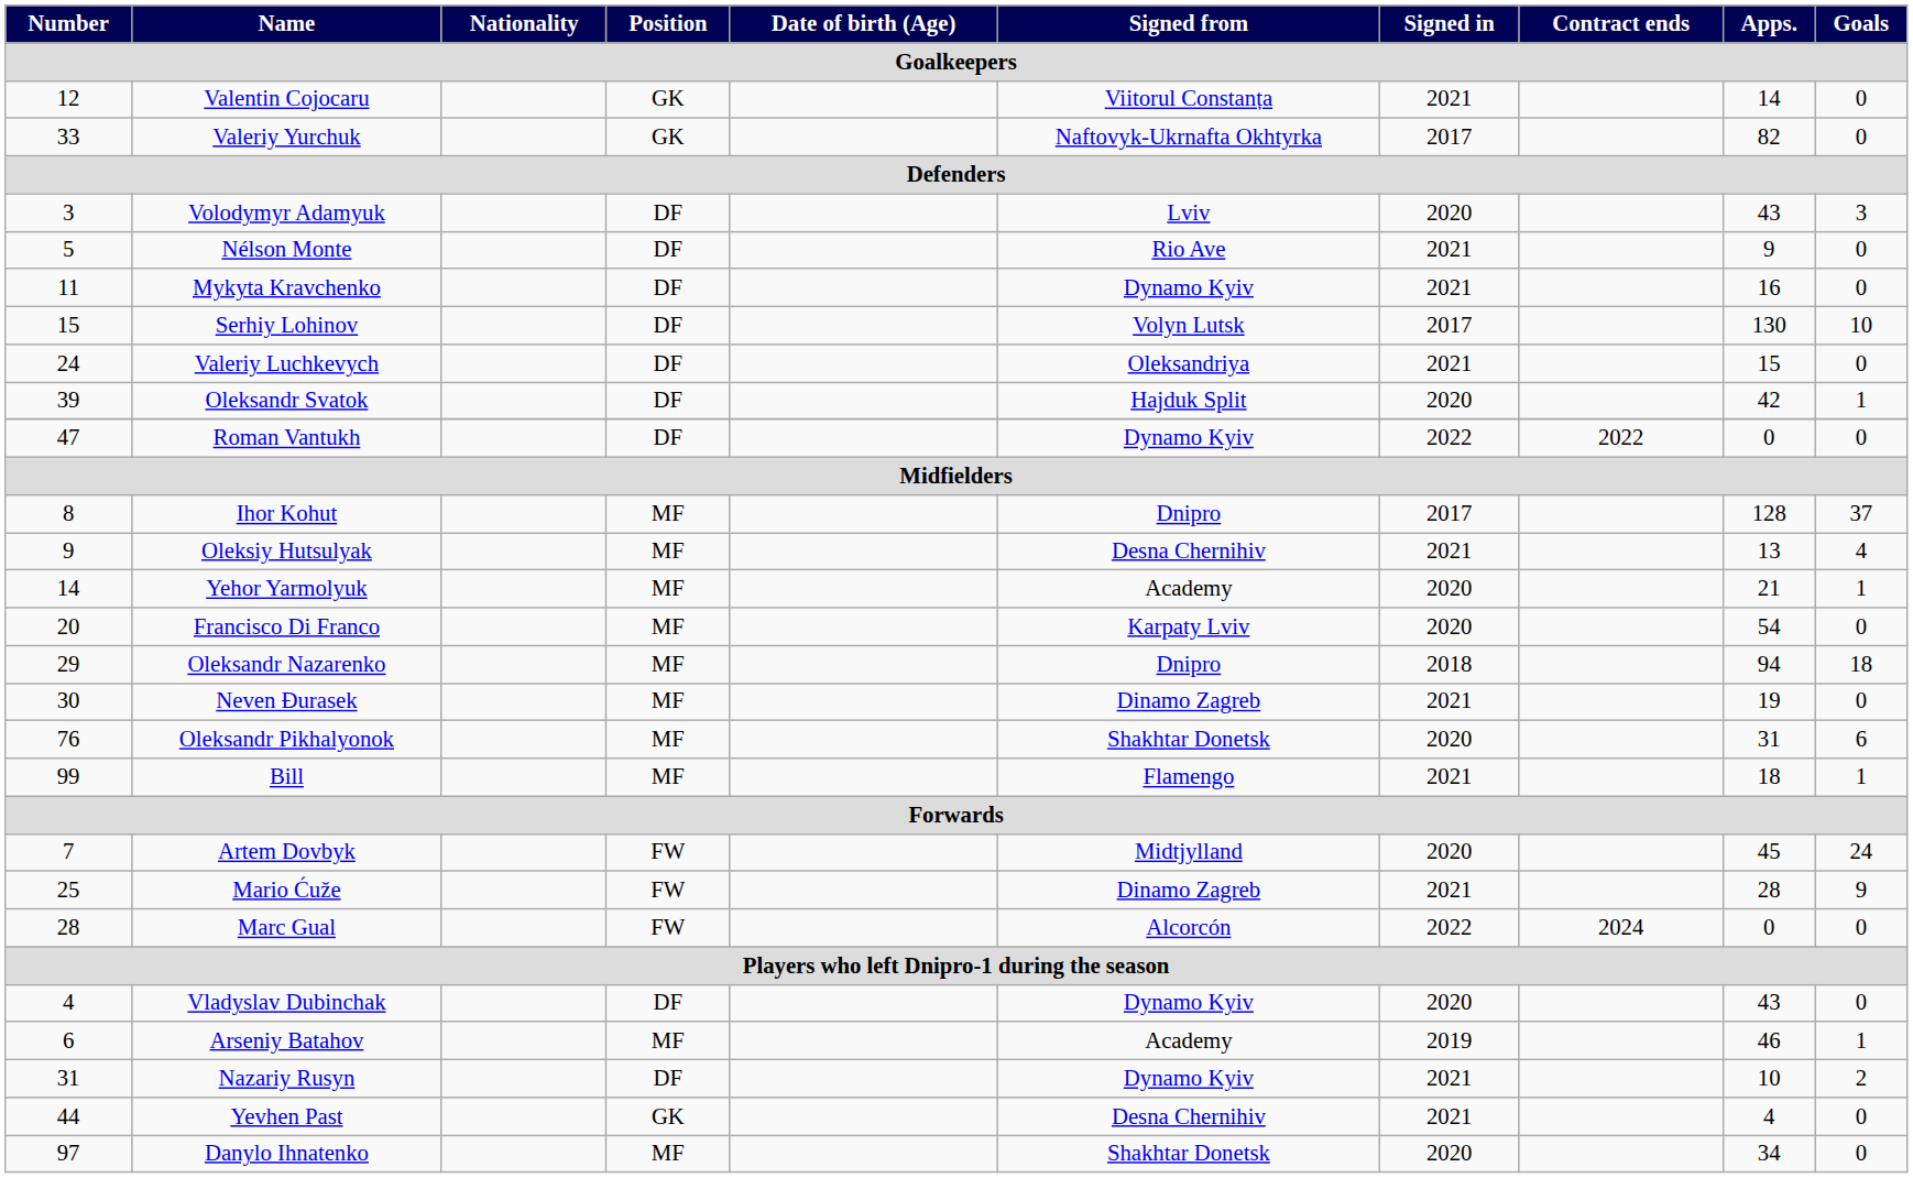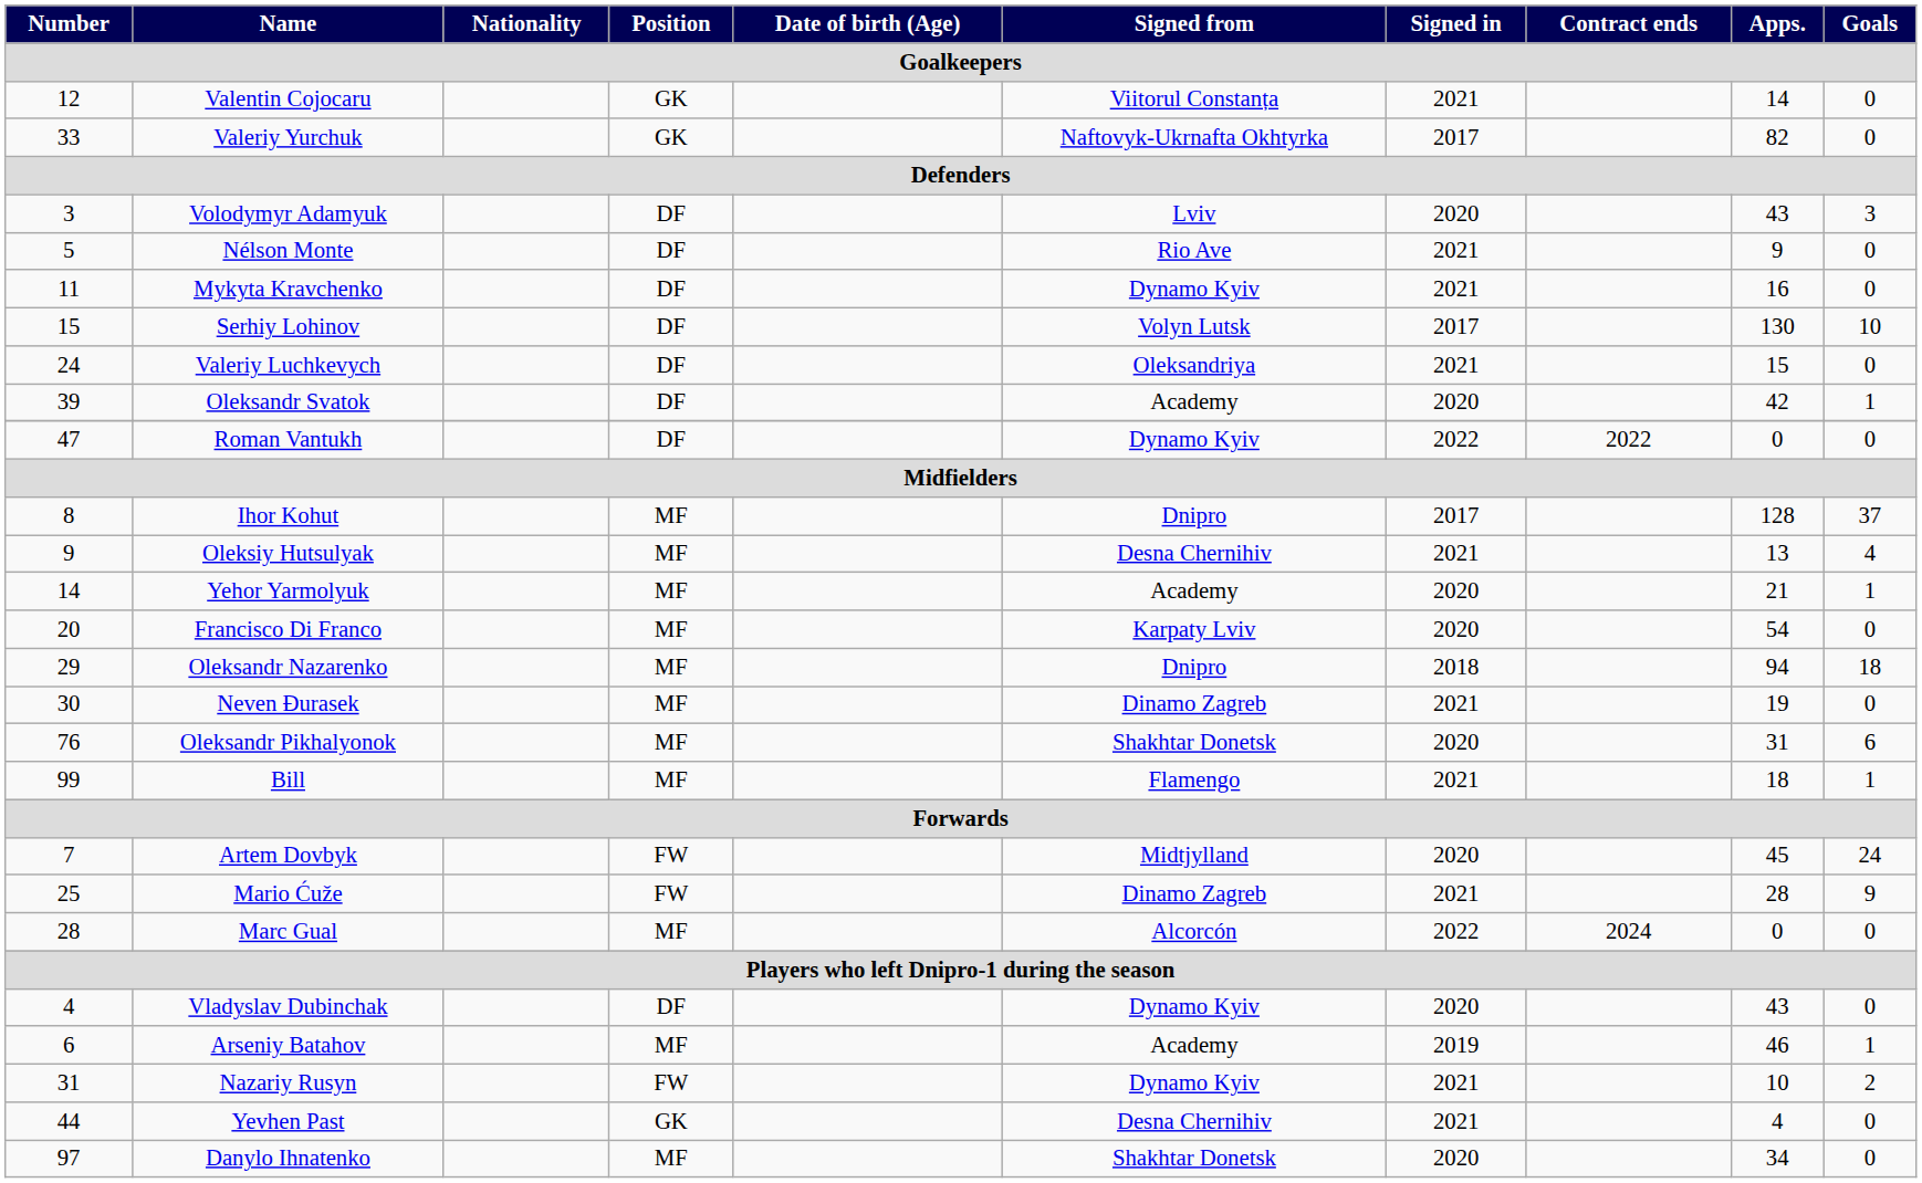 <table class="wikitable"  style="text-align:center; font-size:90%; width:95%;">
 <tr>
 <th style="background:#000055; color:white; text-align:center;">Number</th>
 <th style="background:#000055; color:white; text-align:center;">Name</th>
 <th style="background:#000055; color:white; text-align:center;">Nationality</th>
 <th style="background:#000055; color:white; text-align:center;">Position</th>
 <th style="background:#000055; color:white; text-align:center;">Date of birth (Age)</th>
 <th style="background:#000055; color:white; text-align:center;">Signed from</th>
 <th style="background:#000055; color:white; text-align:center;">Signed in</th>
 <th style="background:#000055; color:white; text-align:center;">Contract ends</th>
 <th style="background:#000055; color:white; text-align:center;">Apps.</th>
 <th style="background:#000055; color:white; text-align:center;">Goals</th>
 </tr>
 <tr>
 <th colspan="11"  style="background:#dcdcdc; text-align:center;">Goalkeepers</th>
 </tr>
 <tr>
 <td>12</td>
 <td><a href='#'>Valentin Cojocaru</a></td>
 <td></td>
 <td>GK</td>
 <td></td>
 <td> <a href='#'>Viitorul Constanța</a></td>
 <td>2021</td>
 <td></td>
 <td>14</td>
 <td>0</td>
 </tr>
 <tr>
 <td>33</td>
 <td><a href='#'>Valeriy Yurchuk</a></td>
 <td></td>
 <td>GK</td>
 <td></td>
 <td> <a href='#'>Naftovyk-Ukrnafta Okhtyrka</a></td>
 <td>2017</td>
 <td></td>
 <td>82</td>
 <td>0</td>
 </tr>
 <tr>
 <th colspan="11"  style="background:#dcdcdc; text-align:center;">Defenders</th>
 </tr>
 <tr>
 <td>3</td>
 <td><a href='#'>Volodymyr Adamyuk</a></td>
 <td></td>
 <td>DF</td>
 <td></td>
 <td> <a href='#'>Lviv</a></td>
 <td>2020</td>
 <td></td>
 <td>43</td>
 <td>3</td>
 </tr>
 <tr>
 <td>5</td>
 <td><a href='#'>Nélson Monte</a></td>
 <td></td>
 <td>DF</td>
 <td></td>
 <td> <a href='#'>Rio Ave</a></td>
 <td>2021</td>
 <td></td>
 <td>9</td>
 <td>0</td>
 </tr>
 <tr>
 <td>11</td>
 <td><a href='#'>Mykyta Kravchenko</a></td>
 <td></td>
 <td>DF</td>
 <td></td>
 <td> <a href='#'>Dynamo Kyiv</a></td>
 <td>2021</td>
 <td></td>
 <td>16</td>
 <td>0</td>
 </tr>
 <tr>
 <td>15</td>
 <td><a href='#'>Serhiy Lohinov</a></td>
 <td></td>
 <td>DF</td>
 <td></td>
 <td> <a href='#'>Volyn Lutsk</a></td>
 <td>2017</td>
 <td></td>
 <td>130</td>
 <td>10</td>
 </tr>
 <tr>
 <td>24</td>
 <td><a href='#'>Valeriy Luchkevych</a></td>
 <td></td>
 <td>DF</td>
 <td></td>
 <td> <a href='#'>Oleksandriya</a></td>
 <td>2021</td>
 <td></td>
 <td>15</td>
 <td>0</td>
 </tr>
 <tr>
 <td>39</td>
 <td><a href='#'>Oleksandr Svatok</a></td>
 <td></td>
 <td>DF</td>
 <td></td>
-<td> <a href='#'>Hajduk Split</a></td>
+<td>Academy</td>
 <td>2020</td>
 <td></td>
 <td>42</td>
 <td>1</td>
 </tr>
 <tr>
 </tr>
 <tr>
 <td>47</td>
 <td><a href='#'>Roman Vantukh</a></td>
 <td></td>
 <td>DF</td>
 <td></td>
 <td> <a href='#'>Dynamo Kyiv</a></td>
 <td>2022</td>
 <td>2022</td>
 <td>0</td>
 <td>0</td>
 </tr>
 <tr>
 <th colspan="11"  style="background:#dcdcdc; text-align:center;">Midfielders</th>
 </tr>
 <tr>
 <td>8</td>
 <td><a href='#'>Ihor Kohut</a></td>
 <td></td>
 <td>MF</td>
 <td></td>
 <td> <a href='#'>Dnipro</a></td>
 <td>2017</td>
 <td></td>
 <td>128</td>
 <td>37</td>
 </tr>
 <tr>
 <td>9</td>
 <td><a href='#'>Oleksiy Hutsulyak</a></td>
 <td></td>
 <td>MF</td>
 <td></td>
 <td> <a href='#'>Desna Chernihiv</a></td>
 <td>2021</td>
 <td></td>
 <td>13</td>
 <td>4</td>
 </tr>
 <tr>
 <td>14</td>
 <td><a href='#'>Yehor Yarmolyuk</a></td>
 <td></td>
 <td>MF</td>
 <td></td>
 <td>Academy</td>
 <td>2020</td>
 <td></td>
 <td>21</td>
 <td>1</td>
 </tr>
 <tr>
 <td>20</td>
 <td><a href='#'>Francisco Di Franco</a></td>
 <td></td>
 <td>MF</td>
 <td></td>
 <td> <a href='#'>Karpaty Lviv</a></td>
 <td>2020</td>
 <td></td>
 <td>54</td>
 <td>0</td>
 </tr>
 <tr>
 <td>29</td>
 <td><a href='#'>Oleksandr Nazarenko</a></td>
 <td></td>
 <td>MF</td>
 <td></td>
 <td> <a href='#'>Dnipro</a></td>
 <td>2018</td>
 <td></td>
 <td>94</td>
 <td>18</td>
 </tr>
 <tr>
 <td>30</td>
 <td><a href='#'>Neven Đurasek</a></td>
 <td></td>
 <td>MF</td>
 <td></td>
 <td> <a href='#'>Dinamo Zagreb</a></td>
 <td>2021</td>
 <td></td>
 <td>19</td>
 <td>0</td>
 </tr>
 <tr>
 <td>76</td>
 <td><a href='#'>Oleksandr Pikhalyonok</a></td>
 <td></td>
 <td>MF</td>
 <td></td>
 <td> <a href='#'>Shakhtar Donetsk</a></td>
 <td>2020</td>
 <td></td>
 <td>31</td>
 <td>6</td>
 </tr>
 <tr>
 <td>99</td>
 <td><a href='#'>Bill</a></td>
 <td></td>
 <td>MF</td>
 <td></td>
 <td> <a href='#'>Flamengo</a></td>
 <td>2021</td>
 <td></td>
 <td>18</td>
 <td>1</td>
 </tr>
 <tr>
 <th colspan="11"  style="background:#dcdcdc; text-align:center;">Forwards</th>
 </tr>
 <tr>
 <td>7</td>
 <td><a href='#'>Artem Dovbyk</a></td>
 <td></td>
 <td>FW</td>
 <td></td>
 <td> <a href='#'>Midtjylland</a></td>
 <td>2020</td>
 <td></td>
 <td>45</td>
 <td>24</td>
 </tr>
 <tr>
 <td>25</td>
 <td><a href='#'>Mario Ćuže</a></td>
 <td></td>
 <td>FW</td>
 <td></td>
 <td> <a href='#'>Dinamo Zagreb</a></td>
 <td>2021</td>
 <td></td>
 <td>28</td>
 <td>9</td>
 </tr>
 <tr>
 <td>28</td>
 <td><a href='#'>Marc Gual</a></td>
 <td></td>
-<td>FW</td>
+<td>MF</td>
 <td></td>
 <td> <a href='#'>Alcorcón</a></td>
 <td>2022</td>
 <td>2024</td>
 <td>0</td>
 <td>0</td>
 </tr>
 <tr>
 <th colspan="11"  style="background:#dcdcdc; text-align:center;">Players who left Dnipro-1 during the season</th>
 </tr>
 <tr>
 <td>4</td>
 <td><a href='#'>Vladyslav Dubinchak</a></td>
 <td></td>
 <td>DF</td>
 <td></td>
 <td> <a href='#'>Dynamo Kyiv</a></td>
 <td>2020</td>
 <td></td>
 <td>43</td>
 <td>0</td>
 </tr>
 <tr>
 <td>6</td>
 <td><a href='#'>Arseniy Batahov</a></td>
 <td></td>
 <td>MF</td>
 <td></td>
 <td>Academy</td>
 <td>2019</td>
 <td></td>
 <td>46</td>
 <td>1</td>
 </tr>
 <tr>
 <td>31</td>
 <td><a href='#'>Nazariy Rusyn</a></td>
 <td></td>
-<td>DF</td>
+<td>FW</td>
 <td></td>
 <td> <a href='#'>Dynamo Kyiv</a></td>
 <td>2021</td>
 <td></td>
 <td>10</td>
 <td>2</td>
 </tr>
 <tr>
 <td>44</td>
 <td><a href='#'>Yevhen Past</a></td>
 <td></td>
 <td>GK</td>
 <td></td>
 <td> <a href='#'>Desna Chernihiv</a></td>
 <td>2021</td>
 <td></td>
 <td>4</td>
 <td>0</td>
 </tr>
 <tr>
 <td>97</td>
 <td><a href='#'>Danylo Ihnatenko</a></td>
 <td></td>
 <td>MF</td>
 <td></td>
 <td> <a href='#'>Shakhtar Donetsk</a></td>
 <td>2020</td>
 <td></td>
 <td>34</td>
 <td>0</td>
 </tr>
 </table>
